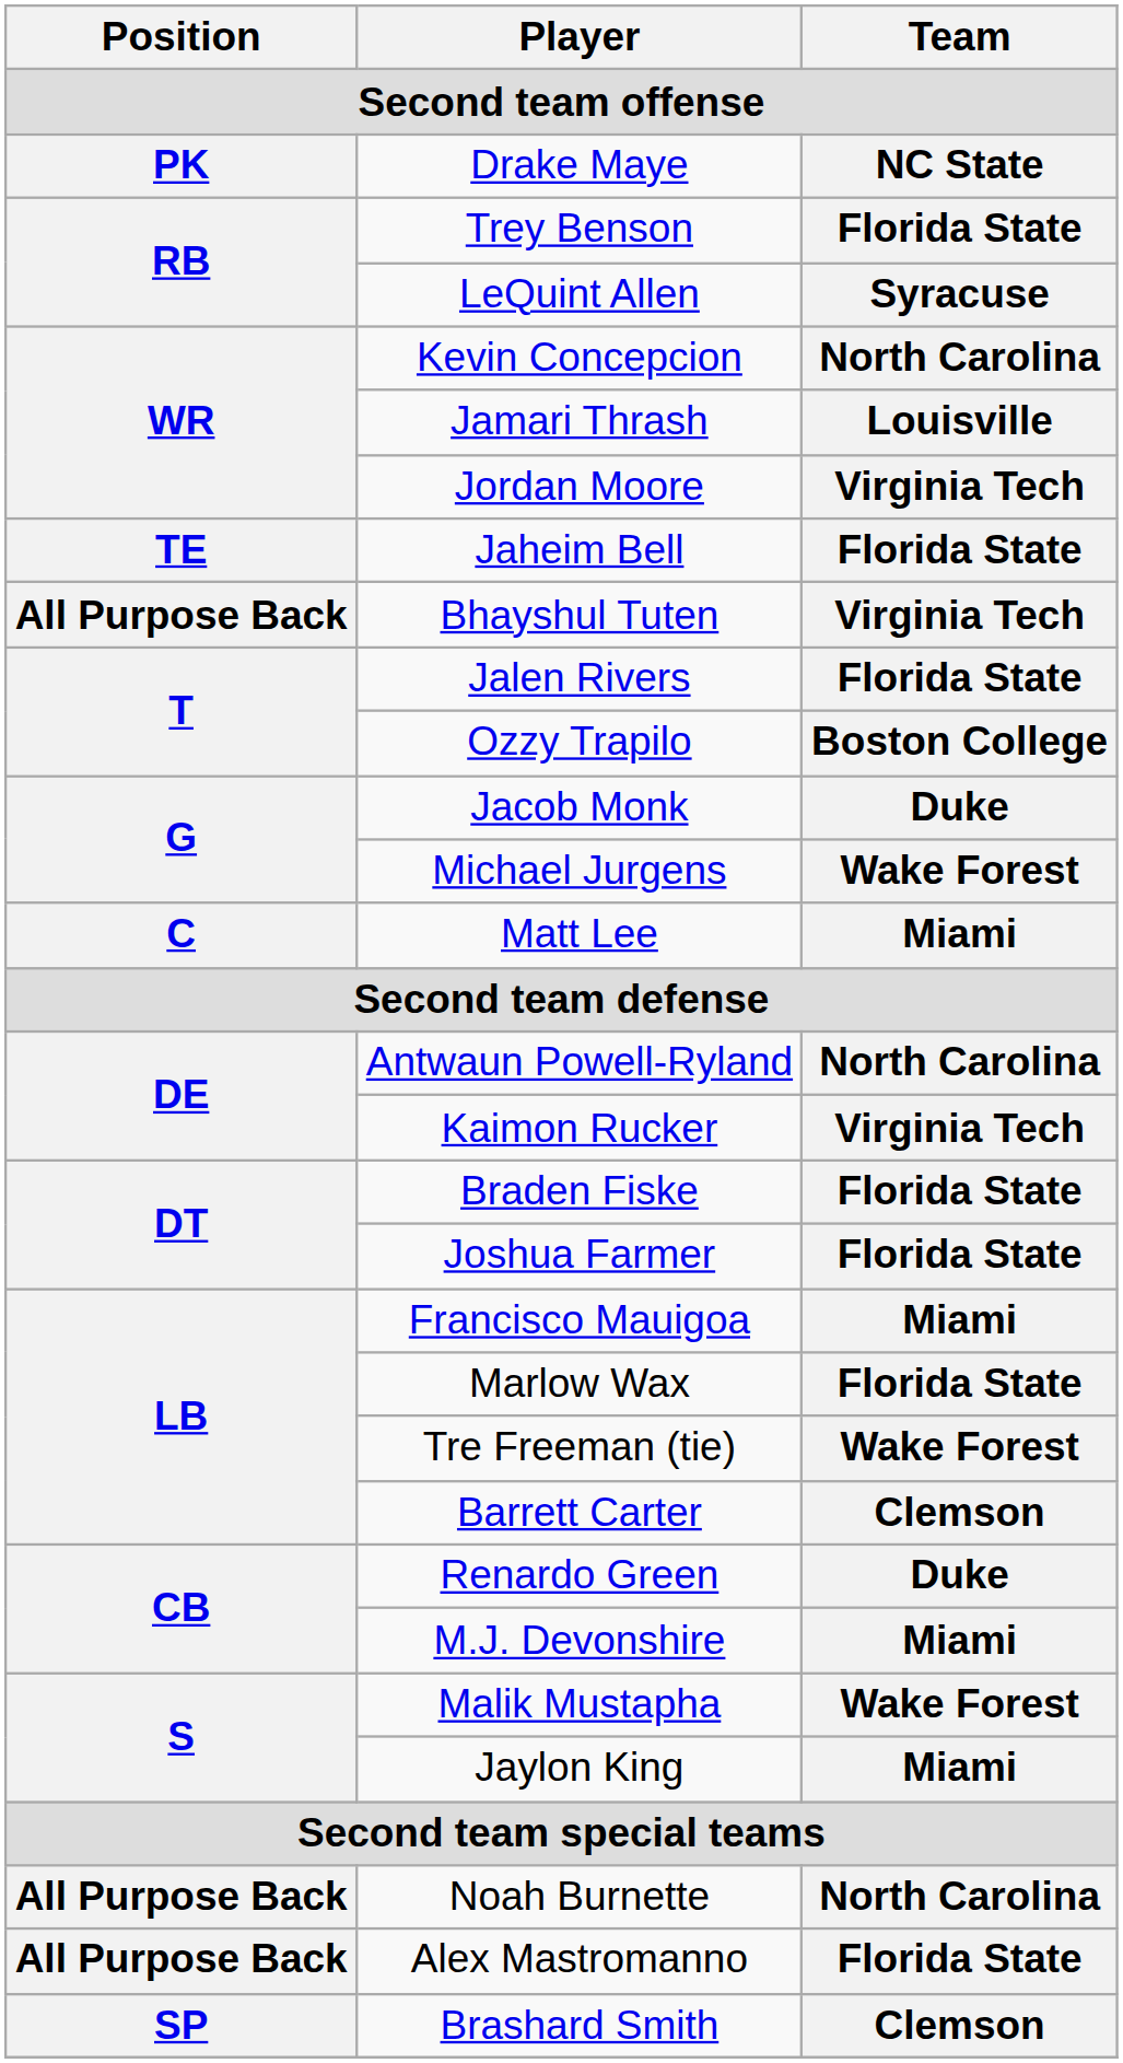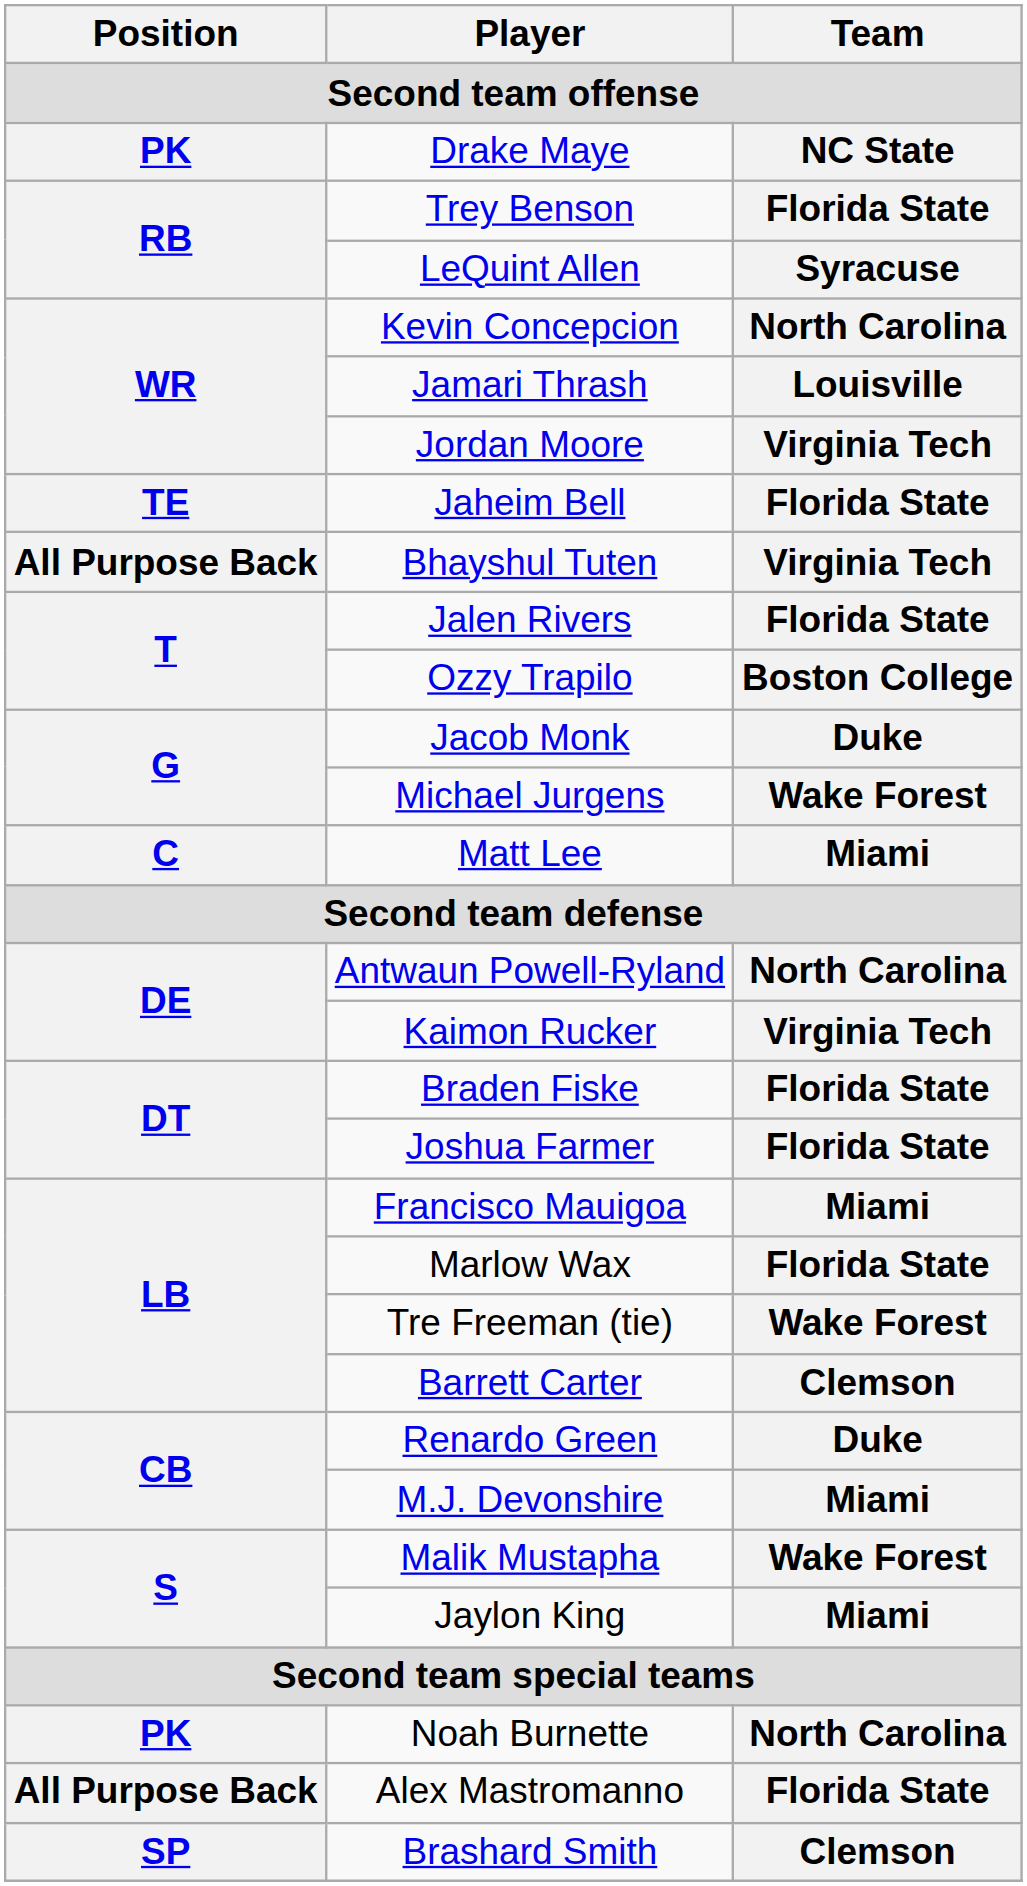 <table class="wikitable">
 <tr>
 <th>Position</th>
 <th>Player</th>
 <th>Team</th>
 </tr>
 <tr>
 <td colspan="4" style="text-align:center; background:#ddd;"><strong>Second team offense</strong></td>
 </tr>
 <tr style="text-align:center;">
 <th rowspan="1"><a href='#'>PK</a></th>
 <td><a href='#'>Drake Maye</a></td>
 <th style=>NC State</th>
 </tr>
 <tr style="text-align:center;">
 <th rowspan="2"><a href='#'>RB</a></th>
 <td><a href='#'>Trey Benson</a></td>
 <th style=>Florida State</th>
 </tr>
 <tr style="text-align:center;">
 <td><a href='#'>LeQuint Allen</a></td>
 <th style=>Syracuse</th>
 </tr>
 <tr style="text-align:center;">
 <th rowspan="3"><a href='#'>WR</a></th>
 <td><a href='#'>Kevin Concepcion</a></td>
 <th style=>North Carolina</th>
 </tr>
 <tr style="text-align:center;">
 <td><a href='#'>Jamari Thrash</a></td>
 <th style=>Louisville</th>
 </tr>
 <tr style="text-align:center;">
 <td><a href='#'>Jordan Moore</a></td>
 <th style=>Virginia Tech</th>
 </tr>
 <tr style="text-align:center;">
 <th rowspan="1"><a href='#'>TE</a></th>
 <td><a href='#'>Jaheim Bell</a></td>
 <th style=>Florida State</th>
 </tr>
 <tr style="text-align:center;">
 <th rowspan="1">All Purpose Back</th>
 <td><a href='#'>Bhayshul Tuten</a></td>
 <th style=>Virginia Tech</th>
 </tr>
 <tr style="text-align:center;">
 <th rowspan="2"><a href='#'>T</a></th>
 <td><a href='#'>Jalen Rivers</a></td>
 <th style=>Florida State</th>
 </tr>
 <tr style="text-align:center;">
 <td><a href='#'>Ozzy Trapilo</a></td>
 <th style=>Boston College</th>
 </tr>
 <tr style="text-align:center;">
 <th rowspan="2"><a href='#'>G</a></th>
 <td><a href='#'>Jacob Monk</a></td>
 <th style=>Duke</th>
 </tr>
 <tr style="text-align:center;">
 <td><a href='#'>Michael Jurgens</a></td>
 <th style=>Wake Forest</th>
 </tr>
 <tr style="text-align:center;">
 <th rowspan="1"><a href='#'>C</a></th>
 <td><a href='#'>Matt Lee</a></td>
 <th style=>Miami</th>
 </tr>
 <tr style="text-align:center;">
 <td colspan="4" style="text-align:center; background:#ddd;"><strong>Second team defense</strong></td>
 </tr>
 <tr style="text-align:center;">
 <th rowspan="2"><a href='#'>DE</a></th>
 <td><a href='#'>Antwaun Powell-Ryland</a></td>
 <th style=>North Carolina</th>
 </tr>
 <tr style="text-align:center;">
 <td><a href='#'>Kaimon Rucker</a></td>
 <th style=>Virginia Tech</th>
 </tr>
 <tr style="text-align:center;">
 <th rowspan="2"><a href='#'>DT</a></th>
 <td><a href='#'>Braden Fiske</a></td>
 <th style=>Florida State</th>
 </tr>
 <tr style="text-align:center;">
 <td><a href='#'>Joshua Farmer</a></td>
 <th style=>Florida State</th>
 </tr>
 <tr style="text-align:center;">
 <th rowspan="4"><a href='#'>LB</a></th>
 <td><a href='#'>Francisco Mauigoa</a></td>
 <th style=>Miami</th>
 </tr>
 <tr style="text-align:center;">
 <td>Marlow Wax</td>
 <th style=>Florida State</th>
 </tr>
 <tr style="text-align:center;">
 <td>Tre Freeman (tie)</td>
 <th style=>Wake Forest</th>
 </tr>
 <tr style="text-align:center;">
 <td><a href='#'>Barrett Carter</a></td>
 <th style=>Clemson</th>
 </tr>
 <tr style="text-align:center;">
 <th rowspan="2"><a href='#'>CB</a></th>
 <td><a href='#'>Renardo Green</a></td>
 <th style=>Duke</th>
 </tr>
 <tr style="text-align:center;">
 <td><a href='#'>M.J. Devonshire</a></td>
 <th style=>Miami</th>
 </tr>
 <tr style="text-align:center;">
 <th rowspan="2"><a href='#'>S</a></th>
 <td><a href='#'>Malik Mustapha</a></td>
 <th style=>Wake Forest</th>
 </tr>
 <tr style="text-align:center;">
 <td>Jaylon King</td>
 <th style=>Miami</th>
 </tr>
 <tr>
 <td colspan="4" style="text-align:center; background:#ddd;"><strong>Second team special teams</strong></td>
 </tr>
 <tr style="text-align:center;">
-<th rowspan="1">All Purpose Back</th>
+<th rowspan="1"><a href='#'>PK</a></th>
 <td>Noah Burnette</td>
 <th style=>North Carolina</th>
 </tr>
 <tr style="text-align:center;">
 <th rowspan="1">All Purpose Back</th>
 <td>Alex Mastromanno</td>
 <th style=>Florida State</th>
 </tr>
 <tr style="text-align:center;">
 <th rowspan="1"><a href='#'>SP</a></th>
 <td><a href='#'>Brashard Smith</a></td>
 <th style=>Clemson</th>
 </tr>
 <tr>
 </tr>
 </table>
